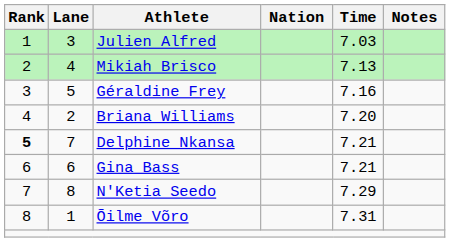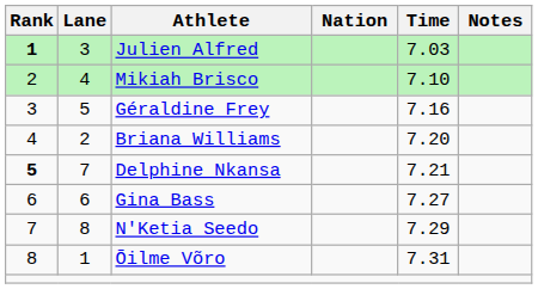 <table class="wikitable sortable" style="text-align:center;width: 60%;">
 <tr>
 <th scope="col" style="width: 10px;">Rank</th>
 <th scope="col" style="width: 10px;">Lane</th>
 <th scope="col">Athlete</th>
 <th scope="col">Nation</th>
 <th scope="col">Time</th>
 <th scope="col">Notes</th>
 </tr>
 <tr bgcolor=bbf3bb>
-<td>1</td>
+<td><strong>1</strong></td>
 <td>3</td>
 <td align=left><a href='#'>Julien Alfred</a></td>
 <td align=left></td>
 <td>7.03</td>
 <td></td>
 </tr>
 <tr bgcolor=bbf3bb>
 <td>2</td>
 <td>4</td>
 <td align=left><a href='#'>Mikiah Brisco</a></td>
 <td align=left></td>
-<td>7.13</td>
+<td>7.10</td>
 <td></td>
 </tr>
 <tr>
 <td>3</td>
 <td>5</td>
 <td align=left><a href='#'>Géraldine Frey</a></td>
 <td align=left></td>
 <td>7.16</td>
 <td></td>
 </tr>
 <tr>
 <td>4</td>
 <td>2</td>
 <td align=left><a href='#'>Briana Williams</a></td>
 <td align=left></td>
 <td>7.20</td>
 <td></td>
 </tr>
 <tr>
 <td><strong>5</strong></td>
 <td>7</td>
 <td align=left><a href='#'>Delphine Nkansa</a></td>
 <td align=left></td>
 <td>7.21 </td>
 <td></td>
 </tr>
 <tr>
 <td>6</td>
 <td>6</td>
 <td align=left><a href='#'>Gina Bass</a></td>
 <td align=left></td>
-<td>7.21 </td>
+<td>7.27 </td>
 <td></td>
 </tr>
 <tr>
 <td>7</td>
 <td>8</td>
 <td align=left><a href='#'>N'Ketia Seedo</a></td>
 <td align=left></td>
 <td>7.29</td>
 <td></td>
 </tr>
 <tr>
 <td>8</td>
 <td>1</td>
 <td align=left><a href='#'>Õilme Võro</a></td>
 <td align=left></td>
 <td>7.31</td>
 <td></td>
 </tr>
 <tr class="sortbottom">
 <td colspan="6"></td>
 </tr>
 </table>
